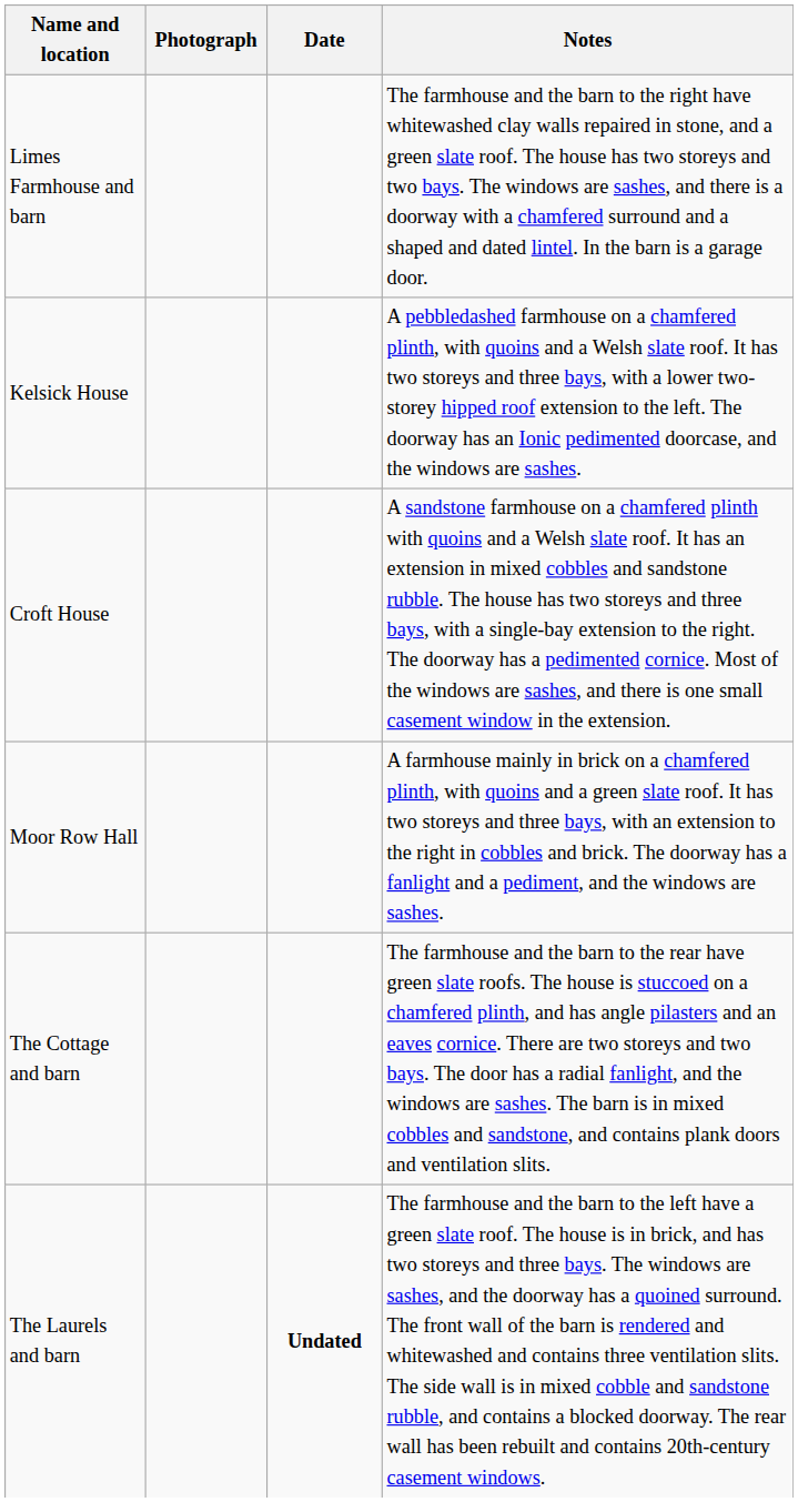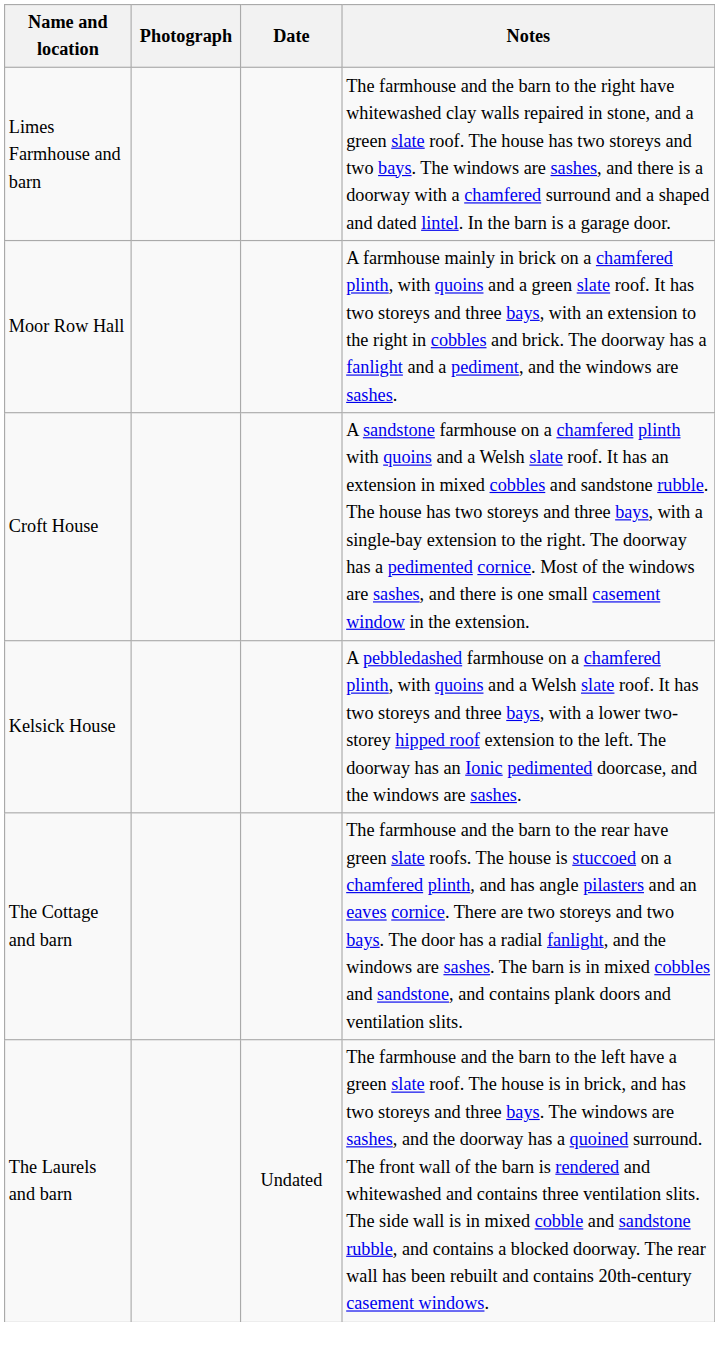 <table class="wikitable sortable plainrowheaders" style="width:100%;border:0px;text-align:left;line-height:150%;">
 <tr>
 <th scope="col"  style="width:150px">Name and location</th>
 <th scope="col"  style="width:100px" class="unsortable">Photograph</th>
 <th scope="col"  style="width:120px">Date</th>
 <th scope="col"  style="width:650px" class="unsortable">Notes</th>
 </tr>
 <tr>
 <td>Limes Farmhouse and barn<br><small></small></td>
 <td></td>
 <td align="center"></td>
 <td>The farmhouse and the barn to the right have whitewashed clay walls repaired in stone, and a green <a href='#'>slate</a> roof.  The house has two storeys and two <a href='#'>bays</a>.  The windows are <a href='#'>sashes</a>, and there is a doorway with a <a href='#'>chamfered</a> surround and a shaped and dated <a href='#'>lintel</a>.  In the barn is a garage door.</td>
 </tr>
 <tr>
-<td>Kelsick House<br><small></small></td>
+<td>Moor Row Hall<br><small></small></td>
 <td></td>
 <td align="center"></td>
-<td>A <a href='#'>pebbledashed</a> farmhouse on a <a href='#'>chamfered</a> <a href='#'>plinth</a>, with <a href='#'>quoins</a> and a Welsh <a href='#'>slate</a> roof.  It has two storeys and three <a href='#'>bays</a>, with a lower two-storey <a href='#'>hipped roof</a> extension to the left.  The doorway has an <a href='#'>Ionic</a> <a href='#'>pedimented</a> doorcase, and the windows are <a href='#'>sashes</a>.</td>
+<td>A farmhouse mainly in brick on a <a href='#'>chamfered</a> <a href='#'>plinth</a>, with <a href='#'>quoins</a> and a green <a href='#'>slate</a> roof.  It has two storeys and three <a href='#'>bays</a>, with an extension to the right in <a href='#'>cobbles</a> and brick.  The doorway has a <a href='#'>fanlight</a> and a <a href='#'>pediment</a>, and the windows are <a href='#'>sashes</a>.</td>
 </tr>
 <tr>
 <td>Croft House<br><small></small></td>
 <td></td>
 <td align="center"></td>
 <td>A <a href='#'>sandstone</a> farmhouse on a <a href='#'>chamfered</a> <a href='#'>plinth</a> with <a href='#'>quoins</a> and a Welsh <a href='#'>slate</a> roof.  It has an extension in mixed <a href='#'>cobbles</a> and sandstone <a href='#'>rubble</a>.  The house has two storeys and three <a href='#'>bays</a>, with a single-bay extension to the right.  The doorway has a <a href='#'>pedimented</a> <a href='#'>cornice</a>.  Most of the windows are <a href='#'>sashes</a>, and there is one small <a href='#'>casement window</a> in the extension.</td>
 </tr>
 <tr>
-<td>Moor Row Hall<br><small></small></td>
+<td>Kelsick House<br><small></small></td>
 <td></td>
 <td align="center"></td>
-<td>A farmhouse mainly in brick on a <a href='#'>chamfered</a> <a href='#'>plinth</a>, with <a href='#'>quoins</a> and a green <a href='#'>slate</a> roof.  It has two storeys and three <a href='#'>bays</a>, with an extension to the right in <a href='#'>cobbles</a> and brick.  The doorway has a <a href='#'>fanlight</a> and a <a href='#'>pediment</a>, and the windows are <a href='#'>sashes</a>.</td>
+<td>A <a href='#'>pebbledashed</a> farmhouse on a <a href='#'>chamfered</a> <a href='#'>plinth</a>, with <a href='#'>quoins</a> and a Welsh <a href='#'>slate</a> roof.  It has two storeys and three <a href='#'>bays</a>, with a lower two-storey <a href='#'>hipped roof</a> extension to the left.  The doorway has an <a href='#'>Ionic</a> <a href='#'>pedimented</a> doorcase, and the windows are <a href='#'>sashes</a>.</td>
 </tr>
 <tr>
 <td>The Cottage and barn<br><small></small></td>
 <td></td>
 <td align="center"></td>
 <td>The farmhouse and the barn to the rear have green <a href='#'>slate</a> roofs.  The house is <a href='#'>stuccoed</a> on a <a href='#'>chamfered</a> <a href='#'>plinth</a>, and has angle <a href='#'>pilasters</a> and an <a href='#'>eaves</a> <a href='#'>cornice</a>.  There are two storeys and two <a href='#'>bays</a>.  The door has a radial <a href='#'>fanlight</a>, and the windows are <a href='#'>sashes</a>.  The barn is in mixed <a href='#'>cobbles</a> and <a href='#'>sandstone</a>, and contains plank doors and ventilation slits.</td>
 </tr>
 <tr>
 <td>The Laurels and barn<br><small></small></td>
 <td></td>
-<td align="center"><strong>Undated</strong></td>
+<td align="center">Undated</td>
 <td>The farmhouse and the barn to the left have a green <a href='#'>slate</a> roof.  The house is in brick, and has two storeys and three <a href='#'>bays</a>.  The windows are <a href='#'>sashes</a>, and the doorway has a <a href='#'>quoined</a> surround.  The front wall of the barn is <a href='#'>rendered</a> and whitewashed and contains three ventilation slits.  The side wall is in mixed <a href='#'>cobble</a> and <a href='#'>sandstone</a> <a href='#'>rubble</a>, and contains a blocked doorway. The rear wall has been rebuilt and contains 20th-century <a href='#'>casement windows</a>.</td>
 </tr>
 <tr>
 </tr>
 </table>
